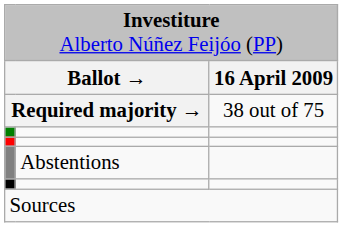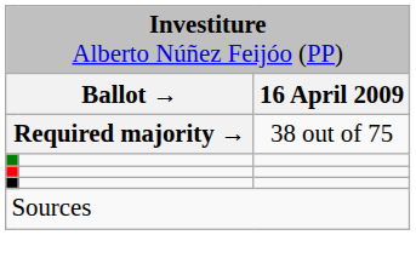 <table class="wikitable" style="text-align:center;">
 <tr>
 <td colspan="3" align="center" bgcolor="#C0C0C0"><strong>Investiture</strong><br><a href='#'>Alberto Núñez Feijóo</a> (<a href='#'>PP</a>)</td>
 </tr>
 <tr>
 <th colspan="2" width="150px">Ballot →</th>
 <th>16 April 2009</th>
 </tr>
 <tr>
 <th colspan="2">Required majority →</th>
 <td>38 out of 75 </td>
 </tr>
 <tr>
 <th width="1px" style="background:green;"></th>
 <td align="left"></td>
 <td></td>
 </tr>
 <tr>
 <th style="color:inherit;background:red;"></th>
 <td align="left"></td>
 <td></td>
 </tr>
 <tr>
-<th style="color:inherit;background:gray;"></th>
-<td align="left"><span>Abstentions</span></td>
-<td></td>
-</tr>
-<tr>
 <th style="color:inherit;background:black;"></th>
 <td align="left"></td>
 <td></td>
 </tr>
 <tr>
 <td align="left" colspan="3">Sources</td>
 </tr>
 </table>
